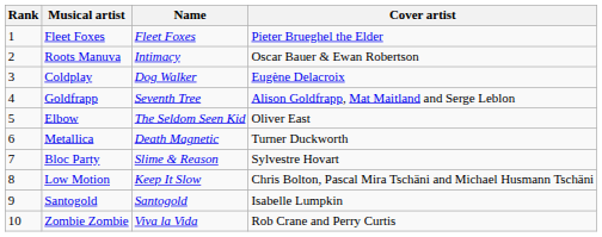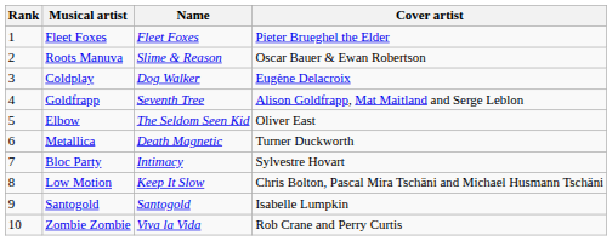 <table class=wikitable>
 <tr>
 <th>Rank</th>
 <th>Musical artist</th>
 <th>Name</th>
 <th>Cover artist</th>
 </tr>
 <tr>
 <td>1</td>
 <td><a href='#'>Fleet Foxes</a></td>
 <td><em><a href='#'>Fleet Foxes</a></em></td>
 <td><a href='#'>Pieter Brueghel the Elder</a></td>
 </tr>
 <tr>
 <td>2</td>
 <td><a href='#'>Roots Manuva</a></td>
-<td><em><a href='#'>Intimacy</a></em></td>
+<td><em><a href='#'>Slime & Reason</a></em></td>
 <td>Oscar Bauer & Ewan Robertson</td>
 </tr>
 <tr>
 <td>3</td>
 <td><a href='#'>Coldplay</a></td>
 <td><em><a href='#'>Dog Walker</a></em></td>
 <td><a href='#'>Eugène Delacroix</a></td>
 </tr>
 <tr>
 <td>4</td>
 <td><a href='#'>Goldfrapp</a></td>
 <td><em><a href='#'>Seventh Tree</a></em></td>
 <td><a href='#'>Alison Goldfrapp</a>, <a href='#'>Mat Maitland</a> and Serge Leblon</td>
 </tr>
 <tr>
 <td>5</td>
 <td><a href='#'>Elbow</a></td>
 <td><em><a href='#'>The Seldom Seen Kid</a></em></td>
 <td>Oliver East</td>
 </tr>
 <tr>
 <td>6</td>
 <td><a href='#'>Metallica</a></td>
 <td><em><a href='#'>Death Magnetic</a></em></td>
 <td>Turner Duckworth</td>
 </tr>
 <tr>
 <td>7</td>
 <td><a href='#'>Bloc Party</a></td>
-<td><em><a href='#'>Slime & Reason</a></em></td>
+<td><em><a href='#'>Intimacy</a></em></td>
 <td>Sylvestre Hovart</td>
 </tr>
 <tr>
 <td>8</td>
 <td><a href='#'>Low Motion</a></td>
 <td><em><a href='#'>Keep It Slow</a></em></td>
 <td>Chris Bolton, Pascal Mira Tschäni and Michael Husmann Tschäni</td>
 </tr>
 <tr>
 <td>9</td>
 <td><a href='#'>Santogold</a></td>
 <td><em><a href='#'>Santogold</a></em></td>
 <td>Isabelle Lumpkin</td>
 </tr>
 <tr>
 <td>10</td>
 <td><a href='#'>Zombie Zombie</a></td>
 <td><em><a href='#'>Viva la Vida</a></em></td>
 <td>Rob Crane and Perry Curtis</td>
 </tr>
 </table>
